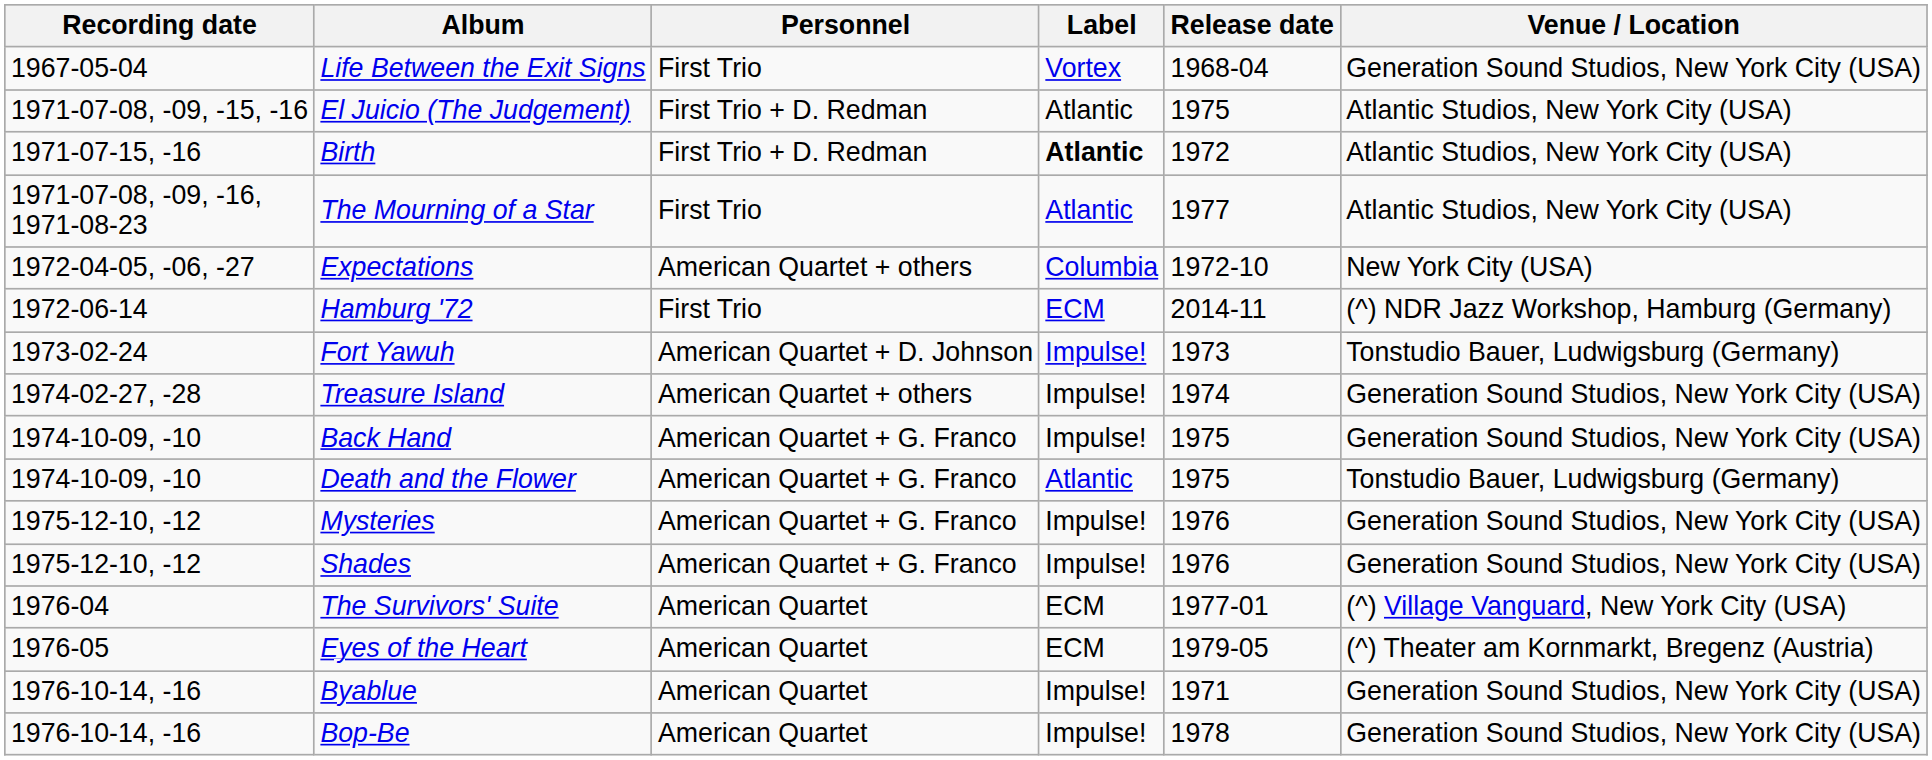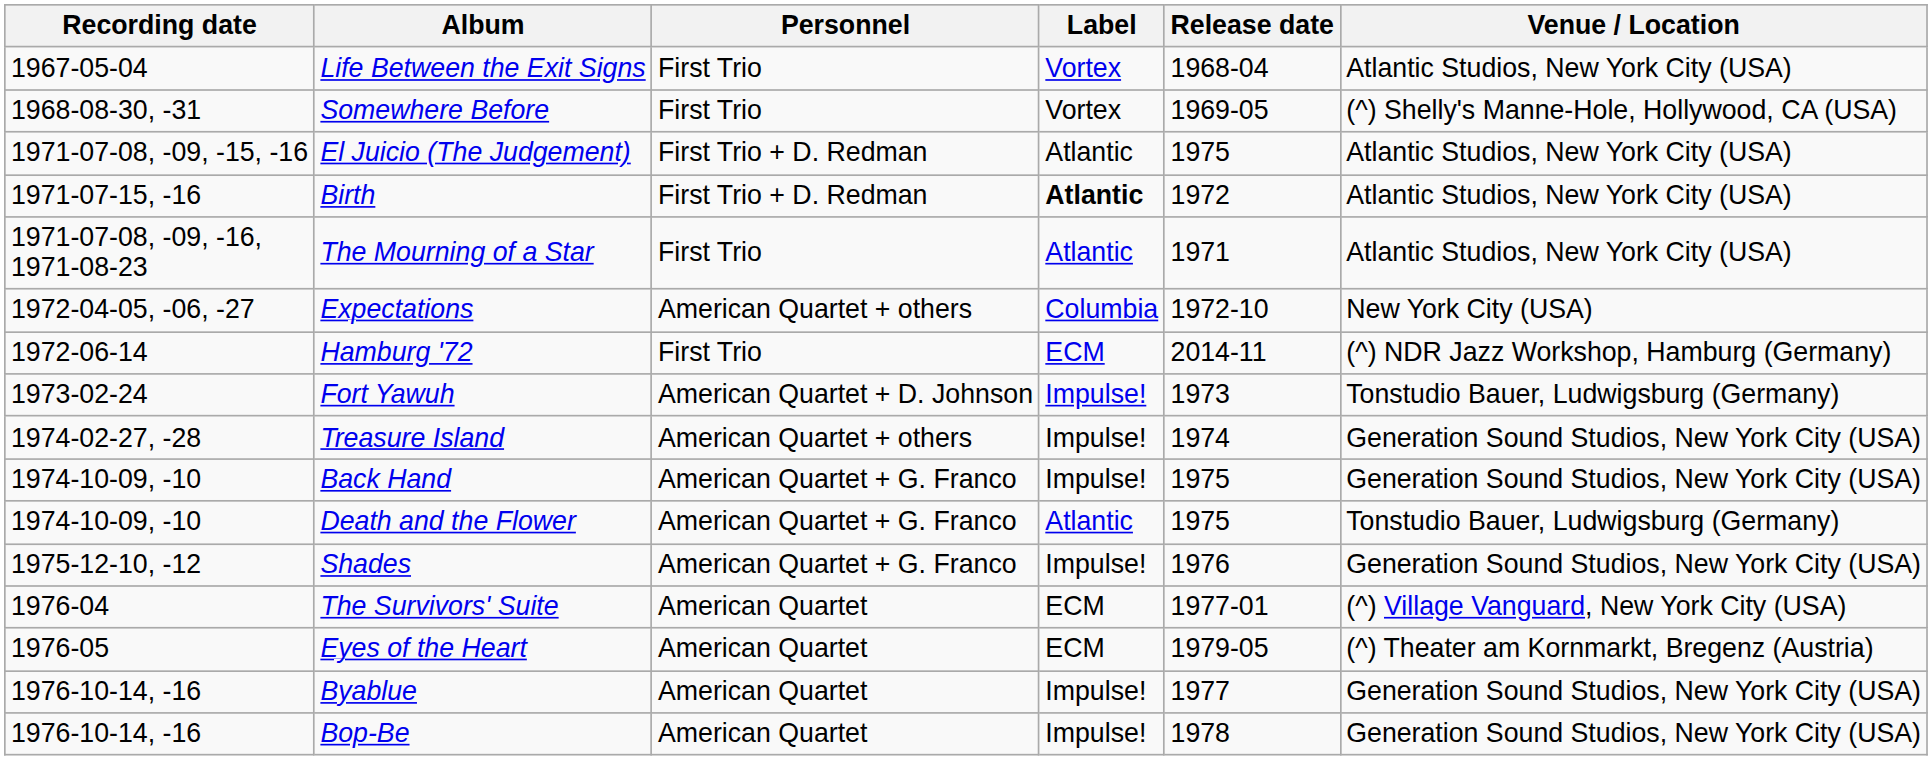 <table class="wikitable sortable">
 <tr>
 <th>Recording date</th>
 <th>Album</th>
 <th>Personnel</th>
 <th>Label</th>
 <th>Release date</th>
 <th>Venue / Location</th>
 </tr>
 <tr>
 <td>1967-05-04</td>
 <td><em><a href='#'>Life Between the Exit Signs</a></em></td>
 <td>First Trio</td>
 <td><a href='#'>Vortex</a></td>
 <td>1968-04</td>
-<td>Generation Sound Studios, New York City (USA)</td>
+<td>Atlantic Studios, New York City (USA)</td>
+</tr>
+<tr>
+<td>1968-08-30, -31</td>
+<td><em><a href='#'>Somewhere Before</a></em></td>
+<td>First Trio</td>
+<td>Vortex</td>
+<td>1969-05</td>
+<td>(^) Shelly's Manne-Hole, Hollywood, CA (USA)</td>
 </tr>
 <tr>
 <td>1971-07-08, -09, -15, -16</td>
 <td><em><a href='#'>El Juicio (The Judgement)</a></em></td>
 <td>First Trio + D. Redman</td>
 <td>Atlantic</td>
 <td>1975</td>
 <td>Atlantic Studios, New York City (USA)</td>
 </tr>
 <tr>
 <td>1971-07-15, -16</td>
 <td><em><a href='#'>Birth</a></em></td>
 <td>First Trio + D. Redman</td>
 <td><strong>Atlantic</strong></td>
 <td>1972</td>
 <td>Atlantic Studios, New York City (USA)</td>
 </tr>
 <tr>
 <td>1971-07-08, -09, -16, <br>1971-08-23</td>
 <td><em><a href='#'>The Mourning of a Star</a></em></td>
 <td>First Trio</td>
 <td><a href='#'>Atlantic</a></td>
-<td>1977</td>
+<td>1971</td>
 <td>Atlantic Studios, New York City (USA)</td>
 </tr>
 <tr>
 <td>1972-04-05, -06, -27</td>
 <td><em><a href='#'>Expectations</a></em></td>
 <td>American Quartet + others</td>
 <td><a href='#'>Columbia</a></td>
 <td>1972-10</td>
 <td>New York City (USA)</td>
 </tr>
 <tr>
 <td>1972-06-14</td>
 <td><em><a href='#'>Hamburg '72</a></em></td>
 <td>First Trio</td>
 <td><a href='#'>ECM</a></td>
 <td>2014-11</td>
 <td>(^) NDR Jazz Workshop, Hamburg (Germany)</td>
 </tr>
 <tr>
 <td>1973-02-24</td>
 <td><em><a href='#'>Fort Yawuh</a></em></td>
 <td>American Quartet + D. Johnson</td>
 <td><a href='#'>Impulse!</a></td>
 <td>1973</td>
 <td>Tonstudio Bauer, Ludwigsburg (Germany)</td>
 </tr>
 <tr>
 <td>1974-02-27, -28</td>
 <td><em><a href='#'>Treasure Island</a></em></td>
 <td>American Quartet + others</td>
 <td>Impulse!</td>
 <td>1974</td>
 <td>Generation Sound Studios, New York City (USA)</td>
 </tr>
 <tr>
 <td>1974-10-09, -10</td>
 <td><em><a href='#'>Back Hand</a></em></td>
 <td>American Quartet + G. Franco</td>
 <td>Impulse!</td>
 <td>1975</td>
 <td>Generation Sound Studios, New York City (USA)</td>
 </tr>
 <tr>
 <td>1974-10-09, -10</td>
 <td><em><a href='#'>Death and the Flower</a></em></td>
 <td>American Quartet + G. Franco</td>
 <td><a href='#'>Atlantic</a></td>
 <td>1975</td>
 <td>Tonstudio Bauer, Ludwigsburg (Germany)</td>
 </tr>
 <tr>
 <td>1975-12-10, -12</td>
-<td><em><a href='#'>Mysteries</a></em></td>
-<td>American Quartet + G. Franco</td>
-<td>Impulse!</td>
-<td>1976</td>
-<td>Generation Sound Studios, New York City (USA)</td>
-</tr>
-<tr>
-<td>1975-12-10, -12</td>
 <td><em><a href='#'>Shades</a></em></td>
 <td>American Quartet + G. Franco</td>
 <td>Impulse!</td>
 <td>1976</td>
 <td>Generation Sound Studios, New York City (USA)</td>
 </tr>
 <tr>
 <td>1976-04</td>
 <td><em><a href='#'>The Survivors' Suite</a></em></td>
 <td>American Quartet</td>
 <td>ECM</td>
 <td>1977-01</td>
 <td>(^) <a href='#'>Village Vanguard</a>, New York City (USA)</td>
 </tr>
 <tr>
 <td>1976-05</td>
 <td><em><a href='#'>Eyes of the Heart</a></em></td>
 <td>American Quartet</td>
 <td>ECM</td>
 <td>1979-05</td>
 <td>(^) Theater am Kornmarkt, Bregenz (Austria)</td>
 </tr>
 <tr>
 <td>1976-10-14, -16</td>
 <td><em><a href='#'>Byablue</a></em></td>
 <td>American Quartet</td>
 <td>Impulse!</td>
-<td>1971</td>
+<td>1977</td>
 <td>Generation Sound Studios, New York City (USA)</td>
 </tr>
 <tr>
 <td>1976-10-14, -16</td>
 <td><em><a href='#'>Bop-Be</a></em></td>
 <td>American Quartet</td>
 <td>Impulse!</td>
 <td>1978</td>
 <td>Generation Sound Studios, New York City (USA)</td>
 </tr>
 </table>
